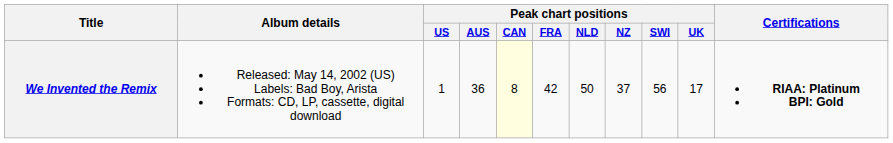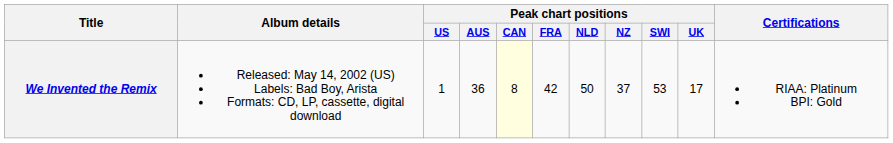 <table class="wikitable plainrowheaders" style="text-align:center;">
 <tr>
 <th scope="col" rowspan="2" style="width:14em;">Title</th>
 <th scope="col" rowspan="2" style="width:20em;">Album details</th>
 <th scope="col" colspan="8">Peak chart positions</th>
 <th scope="col" rowspan="2" style="width:14em;"><a href='#'>Certifications</a></th>
 </tr>
 <tr>
 <th scope="col" style="width:2.9em;font-size:90%;"><a href='#'>US</a><br></th>
 <th scope="col" style="width:2.9em;font-size:90%;"><a href='#'>AUS</a><br></th>
 <th scope="col" style="width:2.9em;font-size:90%;"><a href='#'>CAN</a><br></th>
 <th scope="col" style="width:2.9em;font-size:90%;"><a href='#'>FRA</a><br></th>
 <th scope="col" style="width:2.9em;font-size:90%;"><a href='#'>NLD</a><br></th>
 <th scope="col" style="width:2.9em;font-size:90%;"><a href='#'>NZ</a><br></th>
 <th scope="col" style="width:2.9em;font-size:90%;"><a href='#'>SWI</a><br></th>
 <th scope="col" style="width:2.9em;font-size:90%;"><a href='#'>UK</a><br></th>
 </tr>
 <tr>
 <th scope="row"><em><a href='#'>We Invented the Remix</a></em></th>
 <td><br><ul><li>Released: May 14, 2002 <span>(US)</span></li><li>Labels: Bad Boy, Arista</li><li>Formats: CD, LP, cassette, digital download</li></ul></td>
 <td>1</td>
 <td>36</td>
 <td style="background: lightyellow;">8</td>
 <td>42</td>
 <td>50</td>
 <td>37</td>
-<td>56</td>
+<td>53</td>
 <td>17</td>
-<td><strong><br><ul><li>RIAA: Platinum</li><li>BPI: Gold</li></ul></strong></td>
+<td><br><ul><li>RIAA: Platinum</li><li>BPI: Gold</li></ul></td>
 </tr>
 </table>
